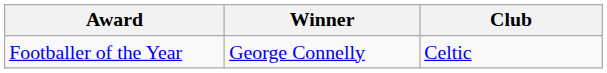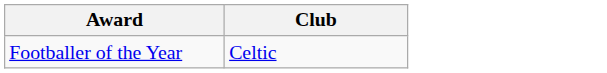 <table class="wikitable">
 <tr>
 <th width=170>Award</th>
-<th width=150>Winner</th>
 <th width=140>Club</th>
 </tr>
 <tr>
 <td><a href='#'>Footballer of the Year</a></td>
-<td> <a href='#'>George Connelly</a></td>
 <td><a href='#'>Celtic</a></td>
 </tr>
 </table>
